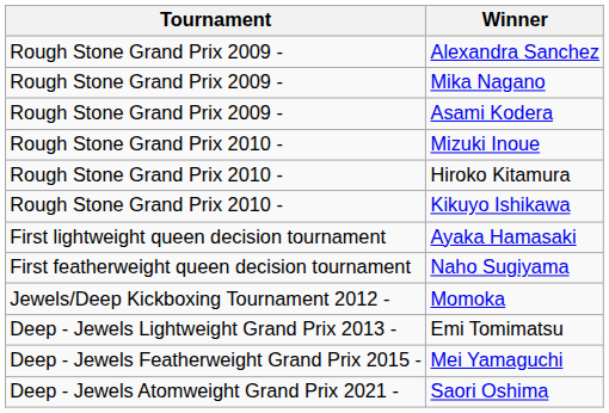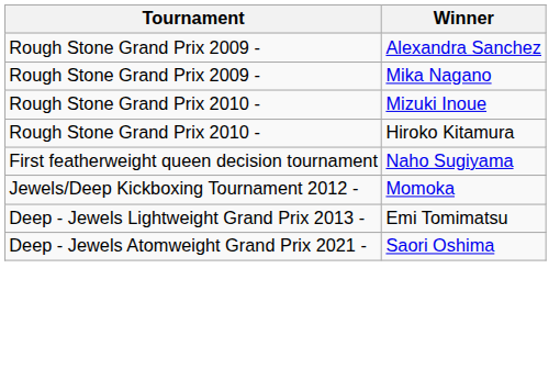 <table class="wikitable sortable">
 <tr>
 <th>Tournament</th>
 <th>Winner</th>
 </tr>
 <tr>
 <td>Rough Stone Grand Prix 2009 -</td>
 <td> <a href='#'>Alexandra Sanchez</a></td>
 </tr>
 <tr>
 <td>Rough Stone Grand Prix 2009 -</td>
 <td> <a href='#'>Mika Nagano</a></td>
 </tr>
 <tr>
-<td>Rough Stone Grand Prix 2009 -</td>
-<td> <a href='#'>Asami Kodera</a></td>
-</tr>
-<tr>
 <td>Rough Stone Grand Prix 2010 -</td>
 <td> <a href='#'>Mizuki Inoue</a></td>
 </tr>
 <tr>
 <td>Rough Stone Grand Prix 2010 -</td>
 <td> Hiroko Kitamura</td>
-</tr>
-<tr>
-<td>Rough Stone Grand Prix 2010 -</td>
-<td> <a href='#'>Kikuyo Ishikawa</a></td>
-</tr>
-<tr>
-<td>First lightweight queen decision tournament</td>
-<td> <a href='#'>Ayaka Hamasaki</a></td>
 </tr>
 <tr>
 <td>First featherweight queen decision tournament</td>
 <td> <a href='#'>Naho Sugiyama</a></td>
 </tr>
 <tr>
 <td>Jewels/Deep Kickboxing Tournament 2012 -</td>
 <td> <a href='#'>Momoka</a></td>
 </tr>
 <tr>
 <td>Deep - Jewels Lightweight Grand Prix 2013 -</td>
 <td> Emi Tomimatsu</td>
 </tr>
 <tr>
-<td>Deep - Jewels Featherweight Grand Prix 2015 -</td>
-<td> <a href='#'>Mei Yamaguchi</a></td>
-</tr>
-<tr>
 <td>Deep - Jewels Atomweight Grand Prix 2021 -</td>
 <td> <a href='#'>Saori Oshima</a></td>
 </tr>
 </table>
